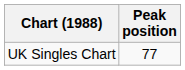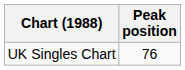 <table class="wikitable sortable">
 <tr>
 <th>Chart (1988)</th>
 <th>Peak<br>position</th>
 </tr>
 <tr>
 <td>UK Singles Chart</td>
-<td style="text-align:center;">77</td>
+<td style="text-align:center;">76</td>
 </tr>
 </table>
